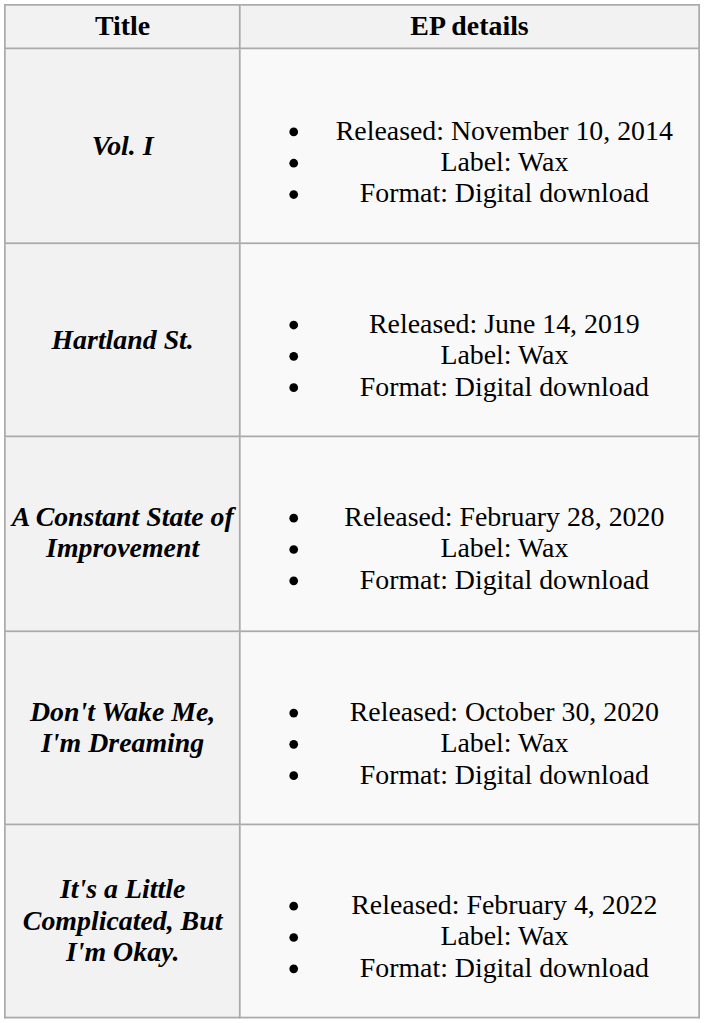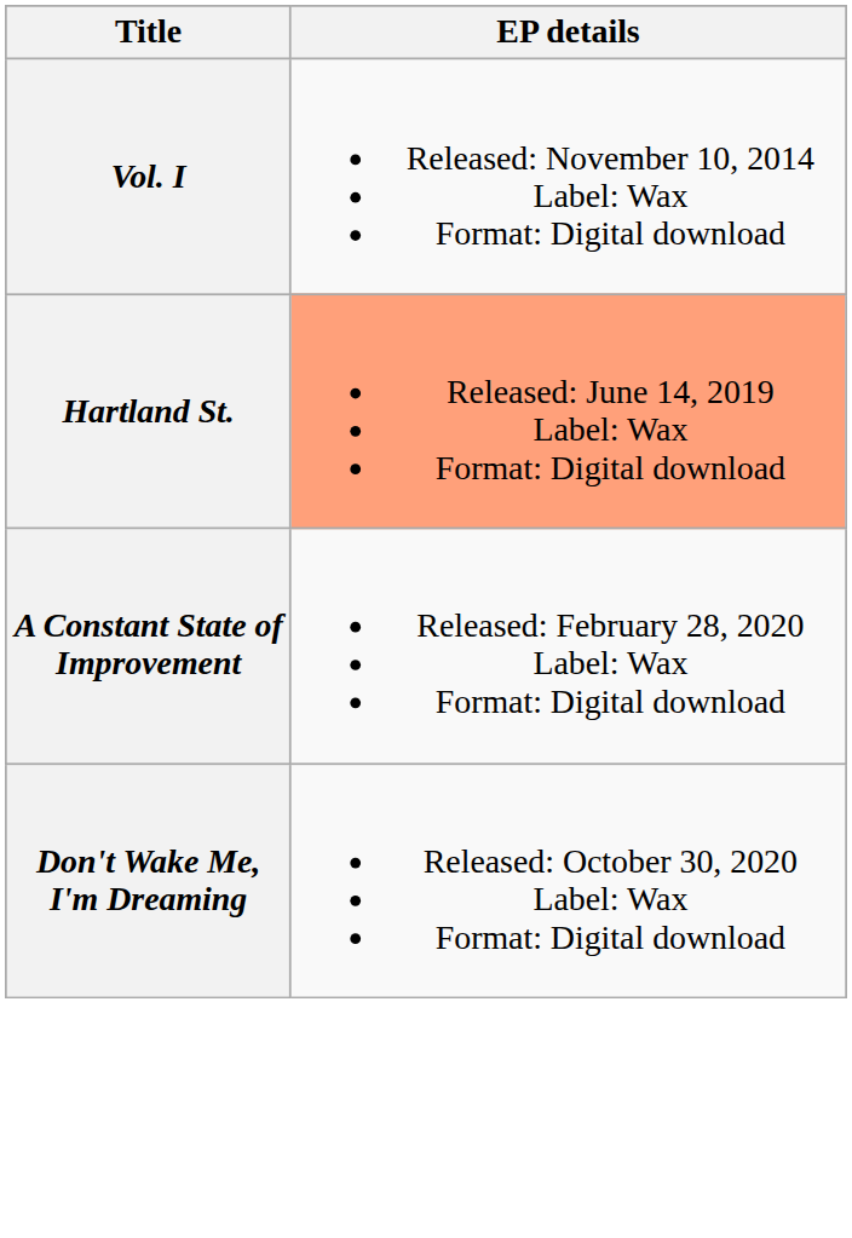 <table class="wikitable plainrowheaders" style="text-align:center;">
 <tr>
 <th scope="col" style="width:8em;">Title</th>
 <th scope="col" style="width:16em;">EP details</th>
 </tr>
 <tr>
 <th scope="row"><em>Vol. I</em></th>
 <td><br><ul><li>Released: November 10, 2014</li><li>Label: Wax</li><li>Format: Digital download</li></ul></td>
 </tr>
 <tr>
 <th scope="row"><em>Hartland St.</em></th>
-<td><br><ul><li>Released: June 14, 2019</li><li>Label: Wax</li><li>Format: Digital download</li></ul></td>
+<td style="background: lightsalmon;"><br><ul><li>Released: June 14, 2019</li><li>Label: Wax</li><li>Format: Digital download</li></ul></td>
 </tr>
 <tr>
 <th scope="row"><em>A Constant State of Improvement</em></th>
 <td><br><ul><li>Released: February 28, 2020</li><li>Label: Wax</li><li>Format: Digital download</li></ul></td>
 </tr>
 <tr>
 <th scope="row"><em>Don't Wake Me, I'm Dreaming</em></th>
 <td><br><ul><li>Released: October 30, 2020</li><li>Label: Wax</li><li>Format: Digital download</li></ul></td>
 </tr>
-<tr>
-<th scope="row"><em>It's a Little Complicated, But I'm Okay.</em></th>
-<td><br><ul><li>Released: February 4, 2022</li><li>Label: Wax</li><li>Format: Digital download</li></ul></td>
-</tr>
 </table>
